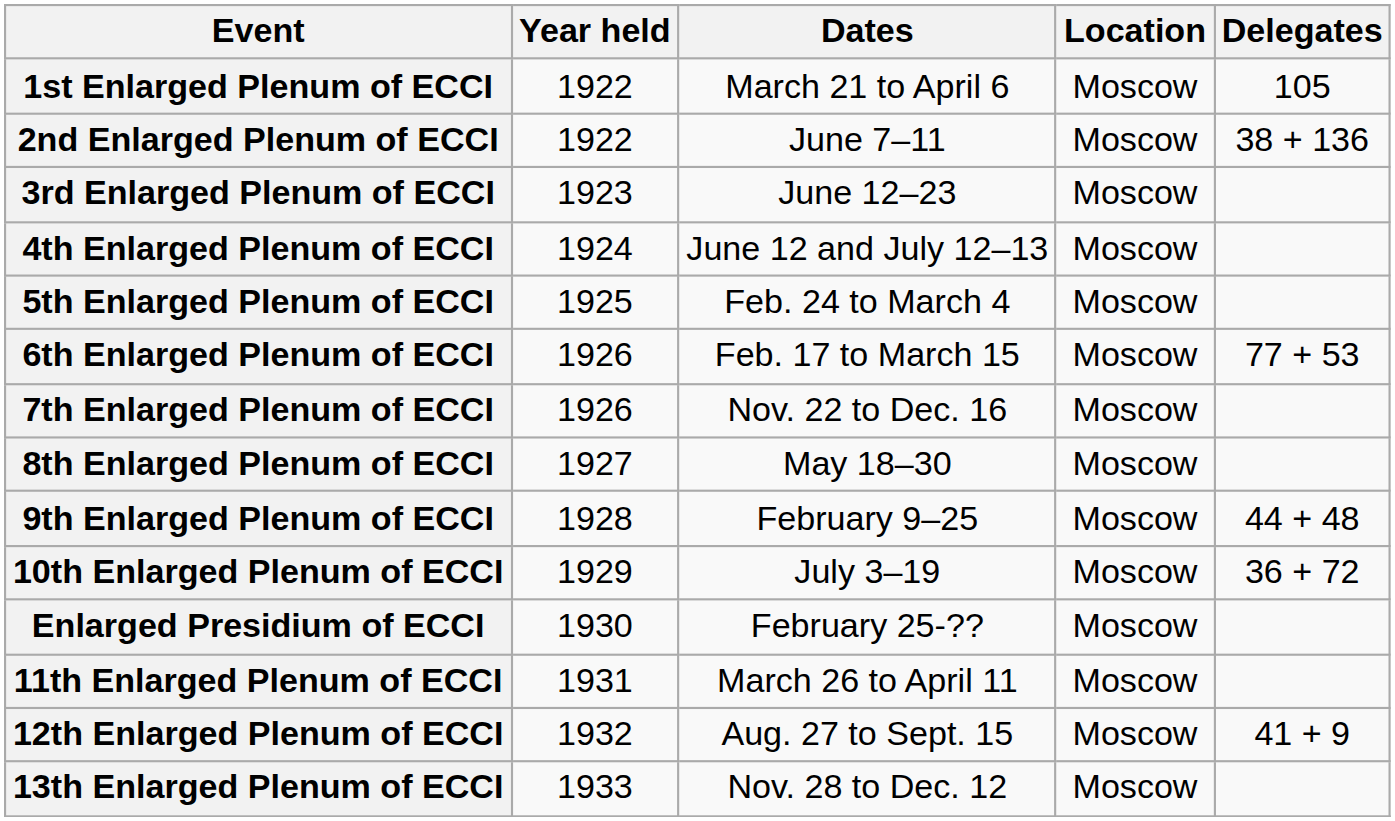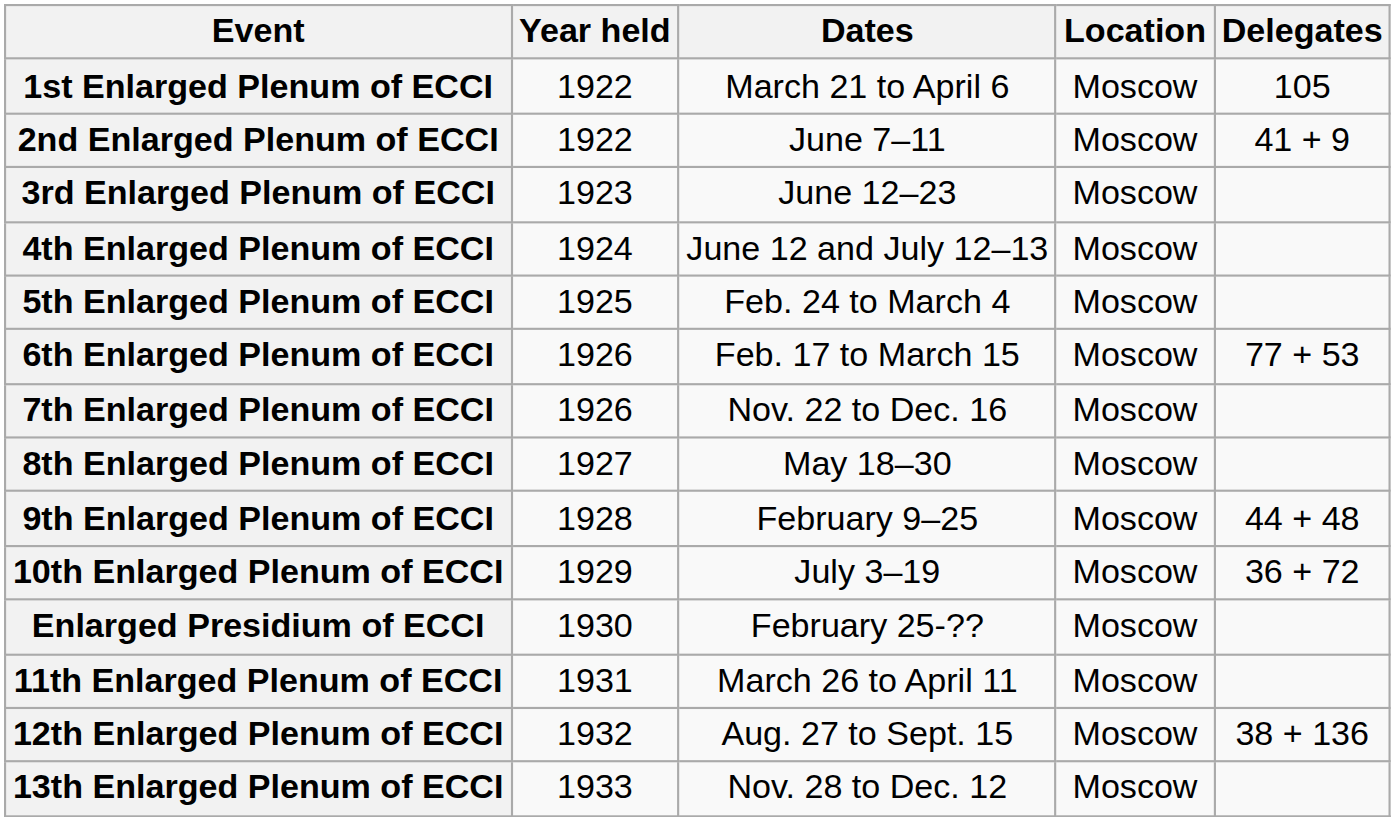 <table class="wikitable">
 <tr>
 <th>Event</th>
 <th>Year held</th>
 <th>Dates</th>
 <th>Location</th>
 <th>Delegates</th>
 </tr>
 <tr>
 <th>1st Enlarged Plenum of ECCI</th>
 <td style="text-align:center;">1922</td>
 <td style="text-align:center;">March 21 to April 6</td>
 <td style="text-align:center;">Moscow</td>
 <td style="text-align:center;">105</td>
 </tr>
 <tr>
 <th>2nd Enlarged Plenum of ECCI</th>
 <td style="text-align:center;">1922</td>
 <td style="text-align:center;">June 7–11</td>
 <td style="text-align:center;">Moscow</td>
-<td style="text-align:center;">38 + 136</td>
+<td style="text-align:center;">41 + 9</td>
 </tr>
 <tr>
 <th>3rd Enlarged Plenum of ECCI</th>
 <td style="text-align:center;">1923</td>
 <td style="text-align:center;">June 12–23</td>
 <td style="text-align:center;">Moscow</td>
 <td style="text-align:center;"></td>
 </tr>
 <tr>
 <th>4th Enlarged Plenum of ECCI</th>
 <td style="text-align:center;">1924</td>
 <td style="text-align:center;">June 12 and July 12–13</td>
 <td style="text-align:center;">Moscow</td>
 <td style="text-align:center;"></td>
 </tr>
 <tr>
 <th>5th Enlarged Plenum of ECCI</th>
 <td style="text-align:center;">1925</td>
 <td style="text-align:center;">Feb. 24 to March 4</td>
 <td style="text-align:center;">Moscow</td>
 <td style="text-align:center;"></td>
 </tr>
 <tr>
 <th>6th Enlarged Plenum of ECCI</th>
 <td style="text-align:center;">1926</td>
 <td style="text-align:center;">Feb. 17 to March 15</td>
 <td style="text-align:center;">Moscow</td>
 <td style="text-align:center;">77 + 53</td>
 </tr>
 <tr>
 <th>7th Enlarged Plenum of ECCI</th>
 <td style="text-align:center;">1926</td>
 <td style="text-align:center;">Nov. 22 to Dec. 16</td>
 <td style="text-align:center;">Moscow</td>
 <td style="text-align:center;"></td>
 </tr>
 <tr>
 <th>8th Enlarged Plenum of ECCI</th>
 <td style="text-align:center;">1927</td>
 <td style="text-align:center;">May 18–30</td>
 <td style="text-align:center;">Moscow</td>
 <td style="text-align:center;"></td>
 </tr>
 <tr>
 <th>9th Enlarged Plenum of ECCI</th>
 <td style="text-align:center;">1928</td>
 <td style="text-align:center;">February 9–25</td>
 <td style="text-align:center;">Moscow</td>
 <td style="text-align:center;">44 + 48</td>
 </tr>
 <tr>
 <th>10th Enlarged Plenum of ECCI</th>
 <td style="text-align:center;">1929</td>
 <td style="text-align:center;">July 3–19</td>
 <td style="text-align:center;">Moscow</td>
 <td style="text-align:center;">36 + 72</td>
 </tr>
 <tr>
 <th>Enlarged Presidium of ECCI</th>
 <td style="text-align:center;">1930</td>
 <td style="text-align:center;">February 25-??</td>
 <td style="text-align:center;">Moscow</td>
 <td style="text-align:center;"></td>
 </tr>
 <tr>
 <th>11th Enlarged Plenum of ECCI</th>
 <td style="text-align:center;">1931</td>
 <td style="text-align:center;">March 26 to April 11</td>
 <td style="text-align:center;">Moscow</td>
 <td style="text-align:center;"></td>
 </tr>
 <tr>
 <th>12th Enlarged Plenum of ECCI</th>
 <td style="text-align:center;">1932</td>
 <td style="text-align:center;">Aug. 27 to Sept. 15</td>
 <td style="text-align:center;">Moscow</td>
-<td style="text-align:center;">41 + 9</td>
+<td style="text-align:center;">38 + 136</td>
 </tr>
 <tr>
 <th>13th Enlarged Plenum of ECCI</th>
 <td style="text-align:center;">1933</td>
 <td style="text-align:center;">Nov. 28 to Dec. 12</td>
 <td style="text-align:center;">Moscow</td>
 <td style="text-align:center;"></td>
 </tr>
 <tr>
 </tr>
 </table>
